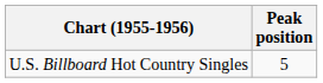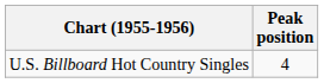 <table class="wikitable">
 <tr>
 <th>Chart (1955-1956)</th>
 <th>Peak<br>position</th>
 </tr>
 <tr>
 <td>U.S. <em>Billboard</em> Hot Country Singles</td>
-<td align="center">5</td>
+<td align="center">4</td>
 </tr>
 </table>
